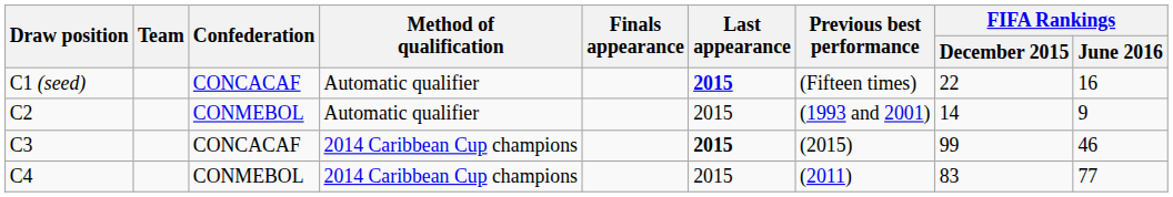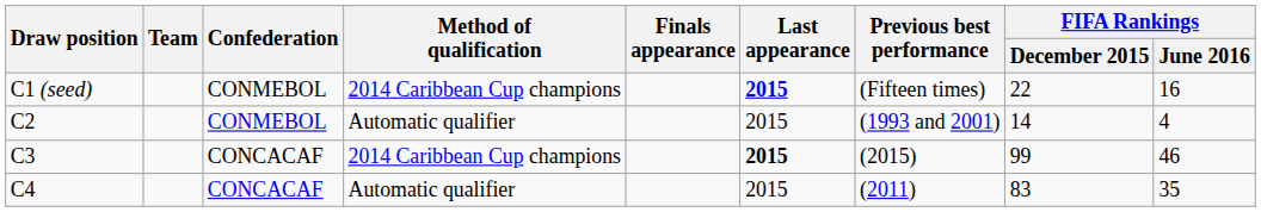 <table class="wikitable sortable">
 <tr>
 <th rowspan=2>Draw position</th>
 <th rowspan=2>Team</th>
 <th rowspan=2>Confederation</th>
 <th rowspan=2>Method of<br>qualification</th>
 <th rowspan=2>Finals<br>appearance</th>
 <th rowspan=2>Last<br>appearance</th>
 <th rowspan=2>Previous best<br>performance</th>
 <th colspan=2><a href='#'>FIFA Rankings</a></th>
 </tr>
 <tr>
 <th>December 2015</th>
 <th>June 2016</th>
 </tr>
 <tr>
 <td>C1 <em>(seed)</em></td>
 <td style=white-space:nowrap></td>
-<td><a href='#'>CONCACAF</a></td>
-<td>Automatic qualifier</td>
+<td>CONMEBOL</td>
+<td><a href='#'>2014 Caribbean Cup</a> champions</td>
 <td></td>
 <td><strong><a href='#'>2015</a></strong></td>
 <td> (Fifteen times)</td>
 <td>22</td>
 <td>16</td>
 </tr>
 <tr>
 <td>C2</td>
 <td style=white-space:nowrap></td>
 <td><a href='#'>CONMEBOL</a></td>
 <td>Automatic qualifier</td>
 <td></td>
 <td>2015</td>
 <td> (<a href='#'>1993</a> and <a href='#'>2001</a>)</td>
 <td>14</td>
-<td>9</td>
+<td>4</td>
 </tr>
 <tr>
 <td>C3</td>
 <td style=white-space:nowrap></td>
 <td>CONCACAF</td>
 <td><a href='#'>2014 Caribbean Cup</a> champions</td>
 <td></td>
 <td><strong>2015</strong></td>
 <td> (2015)</td>
 <td>99</td>
 <td>46</td>
 </tr>
 <tr>
 <td>C4</td>
 <td style=white-space:nowrap></td>
-<td>CONMEBOL</td>
-<td><a href='#'>2014 Caribbean Cup</a> champions</td>
+<td><a href='#'>CONCACAF</a></td>
+<td>Automatic qualifier</td>
 <td></td>
 <td>2015</td>
 <td> (<a href='#'>2011</a>)</td>
 <td>83</td>
-<td>77</td>
+<td>35</td>
 </tr>
 </table>
